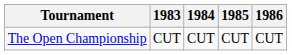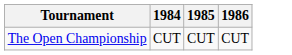 <table class="wikitable" style="font-size:95%;text-align:center;">
 <tr>
 <th>Tournament</th>
-<th>1983</th>
 <th>1984</th>
 <th>1985</th>
 <th>1986</th>
 </tr>
 <tr>
 <td align=left><a href='#'>The Open Championship</a></td>
 <td>CUT</td>
 <td>CUT</td>
 <td>CUT</td>
-<td>CUT</td>
 </tr>
 </table>
